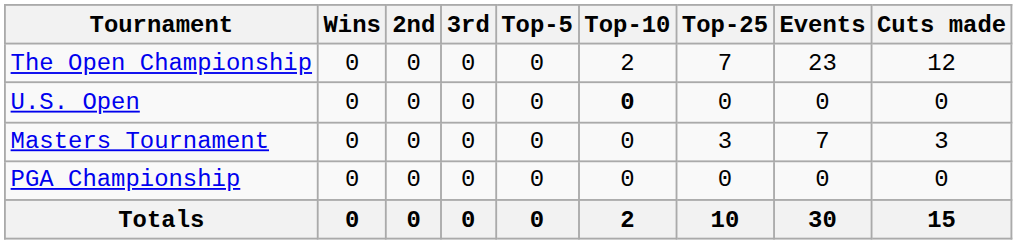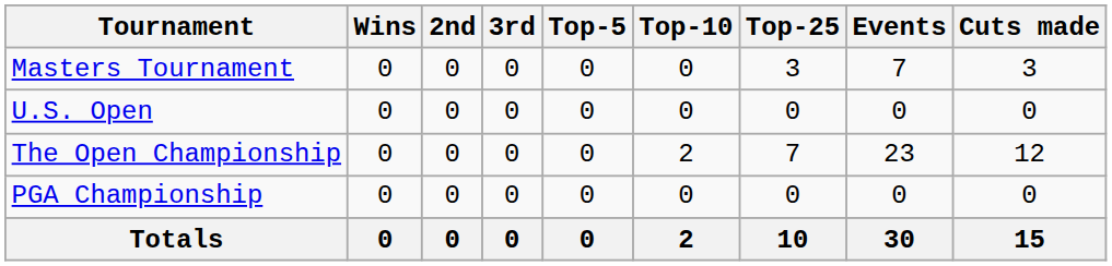 <table class=wikitable style=text-align:center>
 <tr>
 <th>Tournament</th>
 <th>Wins</th>
 <th>2nd</th>
 <th>3rd</th>
 <th>Top-5</th>
 <th>Top-10</th>
 <th>Top-25</th>
 <th>Events</th>
 <th>Cuts made</th>
 </tr>
 <tr>
+<td align=left><a href='#'>Masters Tournament</a></td>
+<td>0</td>
+<td>0</td>
+<td>0</td>
+<td>0</td>
+<td>0</td>
+<td>3</td>
+<td>7</td>
+<td>3</td>
+</tr>
+<tr>
+<td align=left><a href='#'>U.S. Open</a></td>
+<td>0</td>
+<td>0</td>
+<td>0</td>
+<td>0</td>
+<td>0</td>
+<td>0</td>
+<td>0</td>
+<td>0</td>
+</tr>
+<tr>
 <td align=left><a href='#'>The Open Championship</a></td>
 <td>0</td>
 <td>0</td>
 <td>0</td>
 <td>0</td>
 <td>2</td>
 <td>7</td>
 <td>23</td>
 <td>12</td>
-</tr>
-<tr>
-<td align=left><a href='#'>U.S. Open</a></td>
-<td>0</td>
-<td>0</td>
-<td>0</td>
-<td>0</td>
-<td><strong>0</strong></td>
-<td>0</td>
-<td>0</td>
-<td>0</td>
-</tr>
-<tr>
-<td align=left><a href='#'>Masters Tournament</a></td>
-<td>0</td>
-<td>0</td>
-<td>0</td>
-<td>0</td>
-<td>0</td>
-<td>3</td>
-<td>7</td>
-<td>3</td>
 </tr>
 <tr>
 <td align=left><a href='#'>PGA Championship</a></td>
 <td>0</td>
 <td>0</td>
 <td>0</td>
 <td>0</td>
 <td>0</td>
 <td>0</td>
 <td>0</td>
 <td>0</td>
 </tr>
 <tr>
 <th>Totals</th>
 <th>0</th>
 <th>0</th>
 <th>0</th>
 <th>0</th>
 <th>2</th>
 <th>10</th>
 <th>30</th>
 <th>15</th>
 </tr>
 </table>
